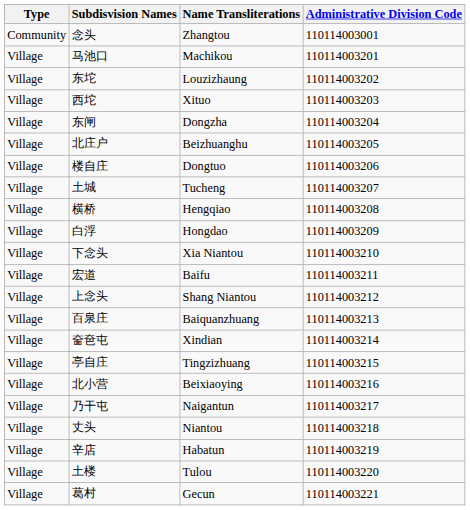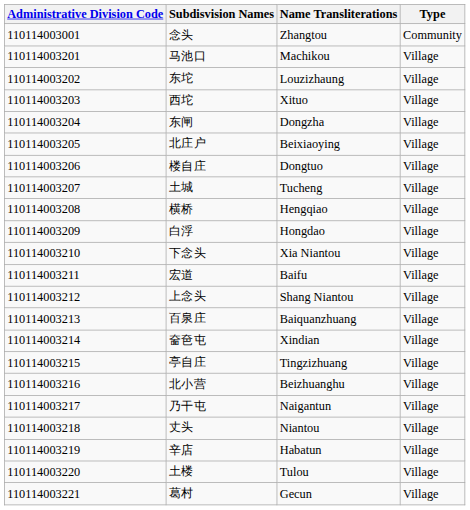 <table class="wikitable sortable">
 <tr>
-<th>Type</th>
+<th><a href='#'>Administrative Division Code</a></th>
 <th>Subdisvision Names</th>
 <th>Name Transliterations</th>
-<th><a href='#'>Administrative Division Code</a></th>
+<th>Type</th>
 </tr>
 <tr>
-<td>Community</td>
+<td>110114003001</td>
 <td>念头</td>
 <td>Zhangtou</td>
-<td>110114003001</td>
+<td>Community</td>
 </tr>
 <tr>
-<td>Village</td>
+<td>110114003201</td>
 <td>马池口</td>
 <td>Machikou</td>
-<td>110114003201</td>
+<td>Village</td>
 </tr>
 <tr>
-<td>Village</td>
+<td>110114003202</td>
 <td>东坨</td>
 <td>Louzizhaung</td>
-<td>110114003202</td>
+<td>Village</td>
 </tr>
 <tr>
-<td>Village</td>
+<td>110114003203</td>
 <td>西坨</td>
 <td>Xituo</td>
-<td>110114003203</td>
+<td>Village</td>
 </tr>
 <tr>
-<td>Village</td>
+<td>110114003204</td>
 <td>东闸</td>
 <td>Dongzha</td>
-<td>110114003204</td>
+<td>Village</td>
 </tr>
 <tr>
+<td>110114003205</td>
+<td>北庄户</td>
+<td>Beixiaoying</td>
 <td>Village</td>
-<td>北庄户</td>
-<td>Beizhuanghu</td>
-<td>110114003205</td>
 </tr>
 <tr>
-<td>Village</td>
+<td>110114003206</td>
 <td>楼自庄</td>
 <td>Dongtuo</td>
-<td>110114003206</td>
+<td>Village</td>
 </tr>
 <tr>
-<td>Village</td>
+<td>110114003207</td>
 <td>土城</td>
 <td>Tucheng</td>
-<td>110114003207</td>
+<td>Village</td>
 </tr>
 <tr>
-<td>Village</td>
+<td>110114003208</td>
 <td>横桥</td>
 <td>Hengqiao</td>
-<td>110114003208</td>
+<td>Village</td>
 </tr>
 <tr>
-<td>Village</td>
+<td>110114003209</td>
 <td>白浮</td>
 <td>Hongdao</td>
-<td>110114003209</td>
+<td>Village</td>
 </tr>
 <tr>
-<td>Village</td>
+<td>110114003210</td>
 <td>下念头</td>
 <td>Xia Niantou</td>
-<td>110114003210</td>
+<td>Village</td>
 </tr>
 <tr>
-<td>Village</td>
+<td>110114003211</td>
 <td>宏道</td>
 <td>Baifu</td>
-<td>110114003211</td>
+<td>Village</td>
 </tr>
 <tr>
-<td>Village</td>
+<td>110114003212</td>
 <td>上念头</td>
 <td>Shang Niantou</td>
-<td>110114003212</td>
+<td>Village</td>
 </tr>
 <tr>
-<td>Village</td>
+<td>110114003213</td>
 <td>百泉庄</td>
 <td>Baiquanzhuang</td>
-<td>110114003213</td>
+<td>Village</td>
 </tr>
 <tr>
-<td>Village</td>
+<td>110114003214</td>
 <td>奤夿屯</td>
 <td>Xindian</td>
-<td>110114003214</td>
+<td>Village</td>
 </tr>
 <tr>
-<td>Village</td>
+<td>110114003215</td>
 <td>亭自庄</td>
 <td>Tingzizhuang</td>
-<td>110114003215</td>
+<td>Village</td>
 </tr>
 <tr>
+<td>110114003216</td>
+<td>北小营</td>
+<td>Beizhuanghu</td>
 <td>Village</td>
-<td>北小营</td>
-<td>Beixiaoying</td>
-<td>110114003216</td>
 </tr>
 <tr>
-<td>Village</td>
+<td>110114003217</td>
 <td>乃干屯</td>
 <td>Naigantun</td>
-<td>110114003217</td>
+<td>Village</td>
 </tr>
 <tr>
-<td>Village</td>
+<td>110114003218</td>
 <td>丈头</td>
 <td>Niantou</td>
-<td>110114003218</td>
+<td>Village</td>
 </tr>
 <tr>
-<td>Village</td>
+<td>110114003219</td>
 <td>辛店</td>
 <td>Habatun</td>
-<td>110114003219</td>
+<td>Village</td>
 </tr>
 <tr>
-<td>Village</td>
+<td>110114003220</td>
 <td>土楼</td>
 <td>Tulou</td>
-<td>110114003220</td>
+<td>Village</td>
 </tr>
 <tr>
-<td>Village</td>
+<td>110114003221</td>
 <td>葛村</td>
 <td>Gecun</td>
-<td>110114003221</td>
+<td>Village</td>
 </tr>
 </table>
